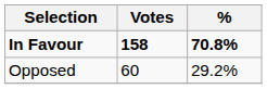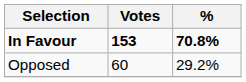 <table class="wikitable" style="width:250px">
 <tr>
 <th>Selection</th>
 <th>Votes</th>
 <th>%</th>
 </tr>
 <tr>
 <td><strong>In Favour</strong></td>
-<td><strong>158</strong></td>
+<td><strong>153</strong></td>
 <td><strong>70.8%</strong></td>
 </tr>
 <tr>
 <td>Opposed</td>
 <td>60</td>
 <td>29.2%</td>
 </tr>
 <tr>
 </tr>
 </table>
